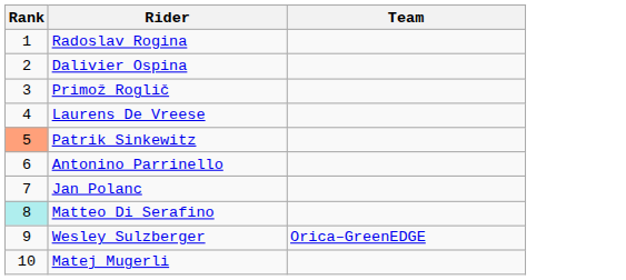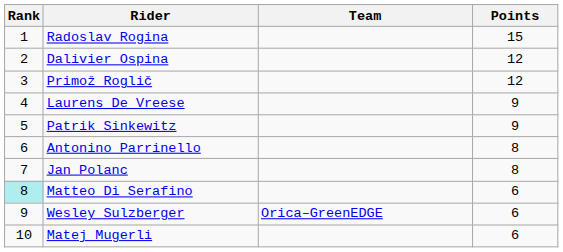 <table class="wikitable">
 <tr>
 <th>Rank</th>
 <th>Rider</th>
 <th>Team</th>
+<th>Points</th>
 </tr>
 <tr>
 <td align=center>1</td>
 <td width=200> <a href='#'>Radoslav Rogina</a> </td>
 <td width=200></td>
+<td width=76 align=center>15</td>
 </tr>
 <tr>
 <td align=center>2</td>
 <td> <a href='#'>Dalivier Ospina</a></td>
 <td></td>
+<td align=center>12</td>
 </tr>
 <tr>
 <td align=center>3</td>
 <td> <a href='#'>Primož Roglič</a></td>
 <td></td>
+<td align=center>12</td>
 </tr>
 <tr>
 <td align=center>4</td>
 <td> <a href='#'>Laurens De Vreese</a></td>
 <td></td>
+<td align=center>9</td>
 </tr>
 <tr>
-<td align=center style="background: lightsalmon;">5</td>
+<td align=center>5</td>
 <td> <a href='#'>Patrik Sinkewitz</a></td>
 <td></td>
+<td align=center>9</td>
 </tr>
 <tr>
 <td align=center>6</td>
 <td> <a href='#'>Antonino Parrinello</a></td>
 <td></td>
+<td align=center>8</td>
 </tr>
 <tr>
 <td align=center>7</td>
 <td> <a href='#'>Jan Polanc</a> </td>
 <td></td>
+<td align=center>8</td>
 </tr>
 <tr>
 <td align=center style="background: paleturquoise;">8</td>
 <td> <a href='#'>Matteo Di Serafino</a></td>
 <td></td>
+<td align=center>6</td>
 </tr>
 <tr>
 <td align=center>9</td>
 <td> <a href='#'>Wesley Sulzberger</a></td>
 <td><a href='#'>Orica–GreenEDGE</a></td>
+<td align=center>6</td>
 </tr>
 <tr>
 <td align=center>10</td>
 <td> <a href='#'>Matej Mugerli</a></td>
 <td></td>
+<td align=center>6</td>
 </tr>
 </table>
